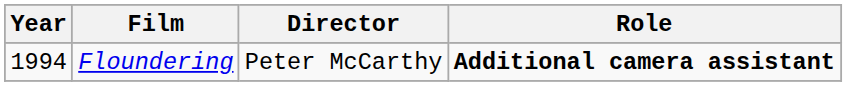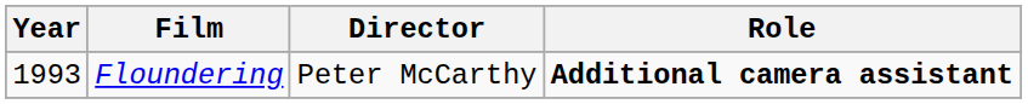 <table class="wikitable">
 <tr>
 <th>Year</th>
 <th>Film</th>
 <th>Director</th>
 <th>Role</th>
 </tr>
 <tr>
-<td>1994</td>
+<td>1993</td>
 <td><em><a href='#'>Floundering</a></em></td>
 <td>Peter McCarthy</td>
 <td><strong>Additional camera assistant</strong></td>
 </tr>
 </table>
